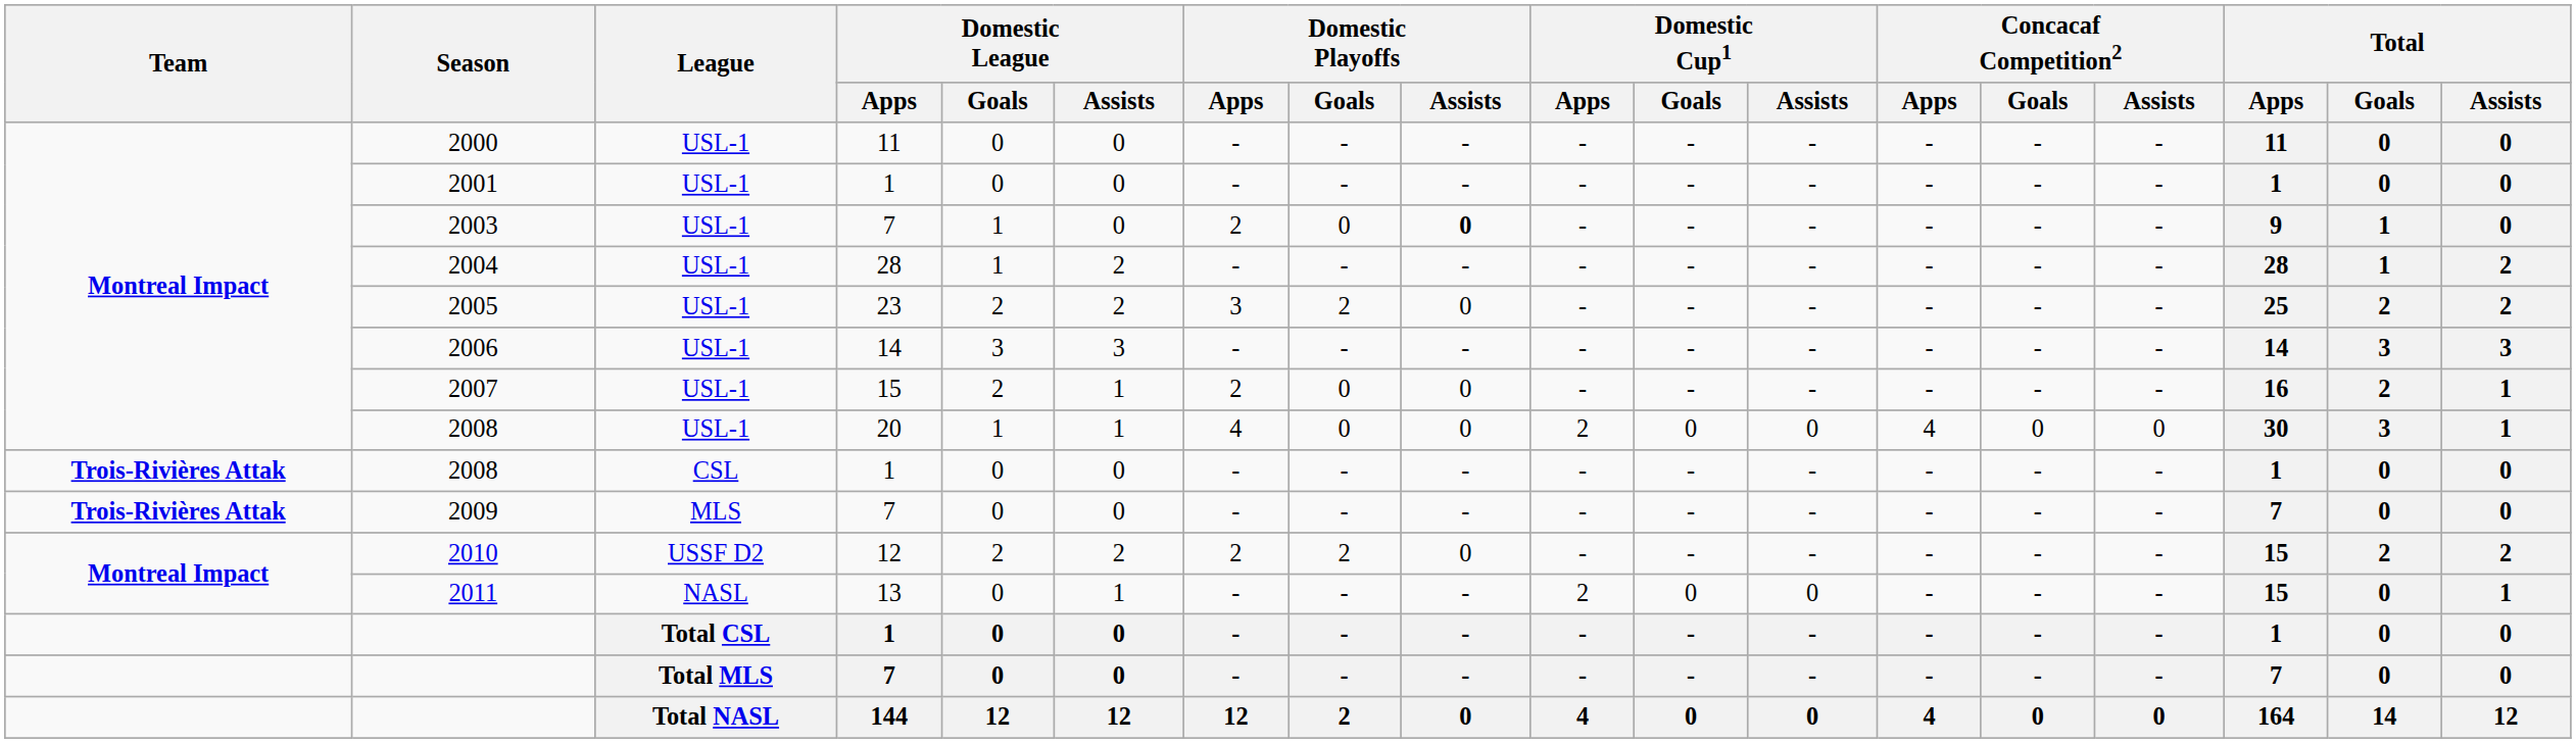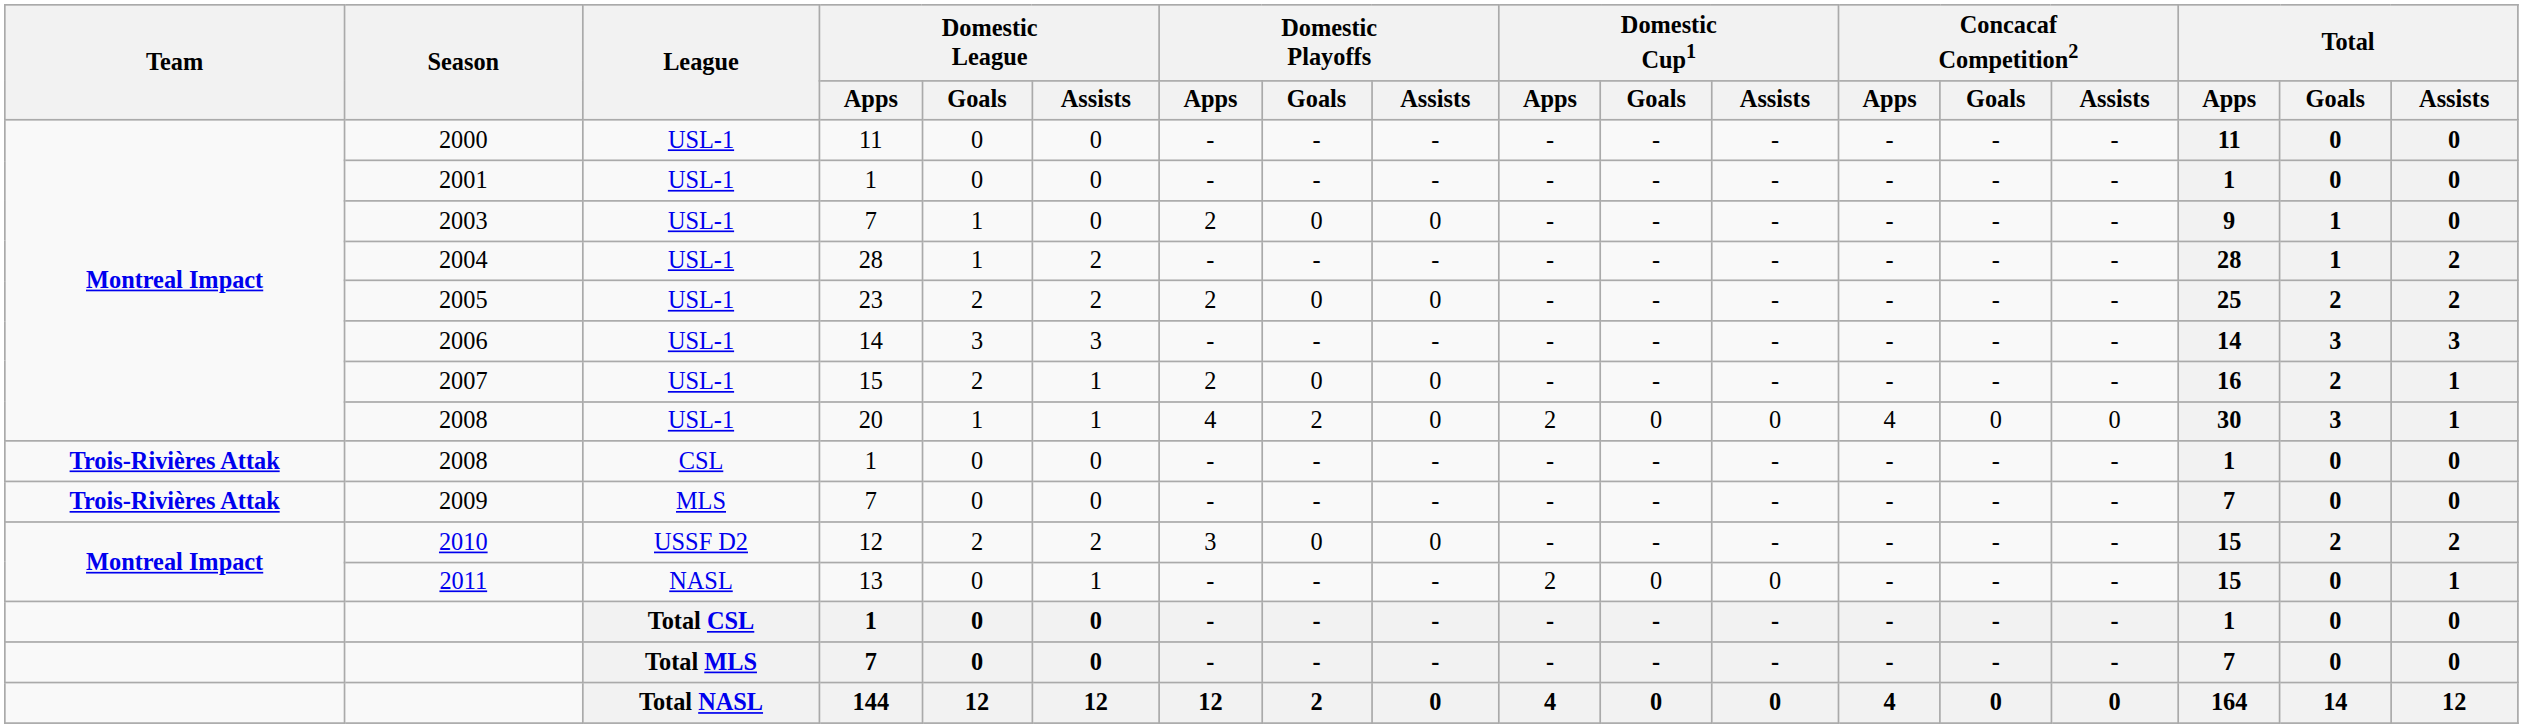 <table class="wikitable" style=font-size:90% text-align: center width=75%>
 <tr>
 <th rowspan=2 width=10%><strong>Team</strong></th>
 <th rowspan=2 width=7%><strong>Season</strong></th>
 <th rowspan=2 width=7%><strong>League</strong></th>
 <th colspan=3 width=10%>Domestic<br>League</th>
 <th colspan=3 width=10%>Domestic<br>Playoffs</th>
 <th colspan=3 width=10%>Domestic<br>Cup<sup>1</sup></th>
 <th colspan=3 width=10%>Concacaf<br>Competition<sup>2</sup></th>
 <th colspan=3 width=10%>Total</th>
 </tr>
 <tr>
 <th align=center><strong>Apps</strong></th>
 <th align=center><strong>Goals</strong></th>
 <th align=center><strong>Assists</strong></th>
 <th align=center><strong>Apps</strong></th>
 <th align=center><strong>Goals</strong></th>
 <th align=center><strong>Assists</strong></th>
 <th align=center><strong>Apps</strong></th>
 <th align=center><strong>Goals</strong></th>
 <th align=center><strong>Assists</strong></th>
 <th align=center><strong>Apps</strong></th>
 <th align=center><strong>Goals</strong></th>
 <th align=center><strong>Assists</strong></th>
 <th align=center><strong>Apps</strong></th>
 <th align=center><strong>Goals</strong></th>
 <th align=center><strong>Assists</strong></th>
 </tr>
 <tr>
 <td rowspan=8 align=center><strong><a href='#'>Montreal Impact</a></strong></td>
 <td align=center>2000</td>
 <td align=center><a href='#'>USL-1</a></td>
 <td align=center>11</td>
 <td align=center>0</td>
 <td align=center>0</td>
 <td align=center>-</td>
 <td align=center>-</td>
 <td align=center>-</td>
 <td align=center>-</td>
 <td align=center>-</td>
 <td align=center>-</td>
 <td align=center>-</td>
 <td align=center>-</td>
 <td align=center>-</td>
 <th align=center><strong>11</strong></th>
 <th align=center><strong>0</strong></th>
 <th align=center><strong>0</strong></th>
 </tr>
 <tr>
 <td align=center>2001</td>
 <td align=center><a href='#'>USL-1</a></td>
 <td align=center>1</td>
 <td align=center>0</td>
 <td align=center>0</td>
 <td align=center>-</td>
 <td align=center>-</td>
 <td align=center>-</td>
 <td align=center>-</td>
 <td align=center>-</td>
 <td align=center>-</td>
 <td align=center>-</td>
 <td align=center>-</td>
 <td align=center>-</td>
 <th align=center><strong>1</strong></th>
 <th align=center><strong>0</strong></th>
 <th align=center><strong>0</strong></th>
 </tr>
 <tr>
 <td align=center>2003</td>
 <td align=center><a href='#'>USL-1</a></td>
 <td align=center>7</td>
 <td align=center>1</td>
 <td align=center>0</td>
 <td align=center>2</td>
 <td align=center>0</td>
-<td align=center><strong>0</strong></td>
+<td align=center>0</td>
 <td align=center>-</td>
 <td align=center>-</td>
 <td align=center>-</td>
 <td align=center>-</td>
 <td align=center>-</td>
 <td align=center>-</td>
 <th align=center><strong>9</strong></th>
 <th align=center><strong>1</strong></th>
 <th align=center><strong>0</strong></th>
 </tr>
 <tr>
 <td align=center>2004</td>
 <td align=center><a href='#'>USL-1</a></td>
 <td align=center>28</td>
 <td align=center>1</td>
 <td align=center>2</td>
 <td align=center>-</td>
 <td align=center>-</td>
 <td align=center>-</td>
 <td align=center>-</td>
 <td align=center>-</td>
 <td align=center>-</td>
 <td align=center>-</td>
 <td align=center>-</td>
 <td align=center>-</td>
 <th align=center><strong>28</strong></th>
 <th align=center><strong>1</strong></th>
 <th align=center><strong>2</strong></th>
 </tr>
 <tr>
 <td align=center>2005</td>
 <td align=center><a href='#'>USL-1</a></td>
 <td align=center>23</td>
 <td align=center>2</td>
 <td align=center>2</td>
-<td align=center>3</td>
 <td align=center>2</td>
+<td align=center>0</td>
 <td align=center>0</td>
 <td align=center>-</td>
 <td align=center>-</td>
 <td align=center>-</td>
 <td align=center>-</td>
 <td align=center>-</td>
 <td align=center>-</td>
 <th align=center><strong>25</strong></th>
 <th align=center><strong>2</strong></th>
 <th align=center><strong>2</strong></th>
 </tr>
 <tr>
 <td align=center>2006</td>
 <td align=center><a href='#'>USL-1</a></td>
 <td align=center>14</td>
 <td align=center>3</td>
 <td align=center>3</td>
 <td align=center>-</td>
 <td align=center>-</td>
 <td align=center>-</td>
 <td align=center>-</td>
 <td align=center>-</td>
 <td align=center>-</td>
 <td align=center>-</td>
 <td align=center>-</td>
 <td align=center>-</td>
 <th align=center><strong>14</strong></th>
 <th align=center><strong>3</strong></th>
 <th align=center><strong>3</strong></th>
 </tr>
 <tr>
 <td align=center>2007</td>
 <td align=center><a href='#'>USL-1</a></td>
 <td align=center>15</td>
 <td align=center>2</td>
 <td align=center>1</td>
 <td align=center>2</td>
 <td align=center>0</td>
 <td align=center>0</td>
 <td align=center>-</td>
 <td align=center>-</td>
 <td align=center>-</td>
 <td align=center>-</td>
 <td align=center>-</td>
 <td align=center>-</td>
 <th align=center><strong>16</strong></th>
 <th align=center><strong>2</strong></th>
 <th align=center><strong>1</strong></th>
 </tr>
 <tr>
 <td align=center>2008</td>
 <td align=center><a href='#'>USL-1</a></td>
 <td align=center>20</td>
 <td align=center>1</td>
 <td align=center>1</td>
 <td align=center>4</td>
-<td align=center>0</td>
+<td align=center>2</td>
 <td align=center>0</td>
 <td align=center>2</td>
 <td align=center>0</td>
 <td align=center>0</td>
 <td align=center>4</td>
 <td align=center>0</td>
 <td align=center>0</td>
 <th align=center><strong>30</strong></th>
 <th align=center><strong>3</strong></th>
 <th align=center><strong>1</strong></th>
 </tr>
 <tr>
 <td rowspan=1 align=center><strong><a href='#'>Trois-Rivières Attak</a></strong></td>
 <td align=center>2008</td>
 <td align=center><a href='#'>CSL</a></td>
 <td align=center>1</td>
 <td align=center>0</td>
 <td align=center>0</td>
 <td align=center>-</td>
 <td align=center>-</td>
 <td align=center>-</td>
 <td align=center>-</td>
 <td align=center>-</td>
 <td align=center>-</td>
 <td align=center>-</td>
 <td align=center>-</td>
 <td align=center>-</td>
 <th align=center><strong>1</strong></th>
 <th align=center><strong>0</strong></th>
 <th align=center><strong>0</strong></th>
 </tr>
 <tr>
 <td rowspan=1 align=center><strong><a href='#'>Trois-Rivières Attak</a></strong></td>
 <td align=center>2009</td>
 <td align=center><a href='#'>MLS</a></td>
 <td align=center>7</td>
 <td align=center>0</td>
 <td align=center>0</td>
 <td align=center>-</td>
 <td align=center>-</td>
 <td align=center>-</td>
 <td align=center>-</td>
 <td align=center>-</td>
 <td align=center>-</td>
 <td align=center>-</td>
 <td align=center>-</td>
 <td align=center>-</td>
 <th align=center><strong>7</strong></th>
 <th align=center><strong>0</strong></th>
 <th align=center><strong>0</strong></th>
 </tr>
 <tr>
 <td rowspan=2 align=center><strong><a href='#'>Montreal Impact</a></strong></td>
 <td align=center><a href='#'>2010</a></td>
 <td align=center><a href='#'>USSF D2</a></td>
 <td align=center>12</td>
 <td align=center>2</td>
 <td align=center>2</td>
-<td align=center>2</td>
-<td align=center>2</td>
+<td align=center>3</td>
+<td align=center>0</td>
 <td align=center>0</td>
 <td align=center>-</td>
 <td align=center>-</td>
 <td align=center>-</td>
 <td align=center>-</td>
 <td align=center>-</td>
 <td align=center>-</td>
 <th align=center><strong>15</strong></th>
 <th align=center><strong>2</strong></th>
 <th align=center><strong>2</strong></th>
 </tr>
 <tr>
 <td align=center><a href='#'>2011</a></td>
 <td align=center><a href='#'>NASL</a></td>
 <td align=center>13</td>
 <td align=center>0</td>
 <td align=center>1</td>
 <td align=center>-</td>
 <td align=center>-</td>
 <td align=center>-</td>
 <td align=center>2</td>
 <td align=center>0</td>
 <td align=center>0</td>
 <td align=center>-</td>
 <td align=center>-</td>
 <td align=center>-</td>
 <th align=center><strong>15</strong></th>
 <th align=center><strong>0</strong></th>
 <th align=center><strong>1</strong></th>
 </tr>
 <tr>
 <td></td>
 <td></td>
 <th>Total <a href='#'>CSL</a></th>
 <th>1</th>
 <th>0</th>
 <th>0</th>
 <th>-</th>
 <th>-</th>
 <th>-</th>
 <th>-</th>
 <th>-</th>
 <th>-</th>
 <th>-</th>
 <th>-</th>
 <th>-</th>
 <th>1</th>
 <th>0</th>
 <th>0</th>
 </tr>
 <tr>
 <td></td>
 <td></td>
 <th>Total <a href='#'>MLS</a></th>
 <th>7</th>
 <th>0</th>
 <th>0</th>
 <th>-</th>
 <th>-</th>
 <th>-</th>
 <th>-</th>
 <th>-</th>
 <th>-</th>
 <th>-</th>
 <th>-</th>
 <th>-</th>
 <th>7</th>
 <th>0</th>
 <th>0</th>
 </tr>
 <tr>
 <td></td>
 <td></td>
 <th>Total <a href='#'>NASL</a></th>
 <th>144</th>
 <th>12</th>
 <th>12</th>
 <th>12</th>
 <th>2</th>
 <th>0</th>
 <th>4</th>
 <th>0</th>
 <th>0</th>
 <th>4</th>
 <th>0</th>
 <th>0</th>
 <th>164</th>
 <th>14</th>
 <th>12</th>
 </tr>
 </table>
